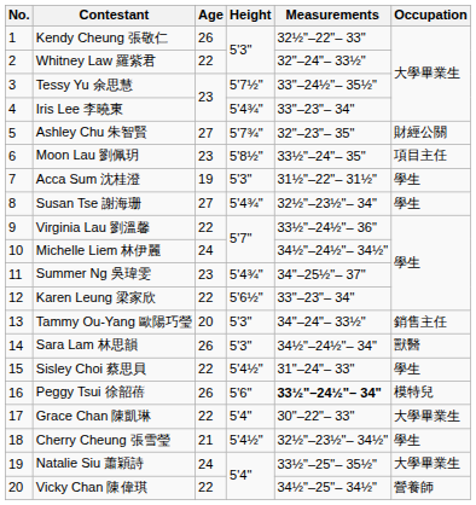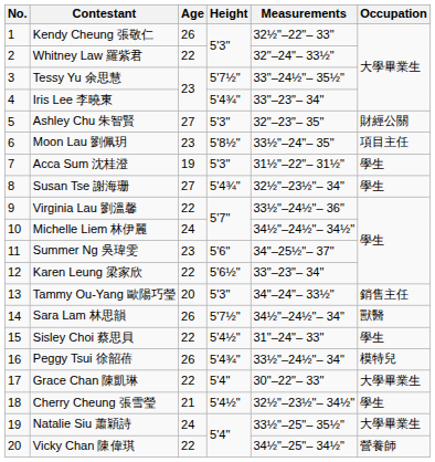 <table class="sortable wikitable"">
 <tr bgcolor="#CCCCCC">
 <th>No.</th>
 <th>Contestant</th>
 <th>Age</th>
 <th>Height</th>
 <th>Measurements</th>
 <th>Occupation</th>
 </tr>
 <tr>
 <td>1</td>
 <td>Kendy Cheung 張敬仁</td>
 <td>26</td>
 <td rowspan="2">5'3"</td>
 <td>32½"–22"– 33"</td>
 <td rowspan="4">大學畢業生</td>
 </tr>
 <tr>
 <td>2</td>
 <td>Whitney Law 羅紫君</td>
 <td>22</td>
 <td>32"–24"– 33½"</td>
 </tr>
 <tr>
 <td>3</td>
 <td>Tessy Yu 余思慧</td>
 <td rowspan="2">23</td>
 <td>5'7½"</td>
 <td>33"–24½"– 35½"</td>
 </tr>
 <tr>
 <td>4</td>
 <td>Iris Lee 李曉東</td>
 <td>5'4¾"</td>
 <td>33"–23"– 34"</td>
 </tr>
 <tr>
 <td>5</td>
 <td>Ashley Chu 朱智賢</td>
 <td>27</td>
-<td>5'7¾"</td>
+<td>5'3"</td>
 <td>32"–23"– 35"</td>
 <td>財經公關</td>
 </tr>
 <tr>
 <td>6</td>
 <td>Moon Lau 劉佩玥</td>
 <td>23</td>
 <td>5'8½"</td>
 <td>33½"–24"– 35"</td>
 <td>項目主任</td>
 </tr>
 <tr>
 <td>7</td>
 <td>Acca Sum 沈桂澄</td>
 <td>19</td>
 <td>5'3"</td>
 <td>31½"–22"– 31½"</td>
 <td>學生</td>
 </tr>
 <tr>
 <td>8</td>
 <td>Susan Tse 謝海珊</td>
 <td>27</td>
 <td>5'4¾"</td>
 <td>32½"–23½"– 34"</td>
 <td>學生</td>
 </tr>
 <tr>
 <td>9</td>
 <td>Virginia Lau 劉溫馨</td>
 <td>22</td>
 <td rowspan="2">5'7"</td>
 <td>33½"–24½"– 36"</td>
 <td rowspan="4">學生</td>
 </tr>
 <tr>
 <td>10</td>
 <td>Michelle Liem 林伊麗</td>
 <td>24</td>
 <td>34½"–24½"– 34½"</td>
 </tr>
 <tr>
 <td>11</td>
 <td>Summer Ng 吳瑋雯</td>
 <td>23</td>
-<td>5'4¾"</td>
+<td>5'6"</td>
 <td>34"–25½"– 37"</td>
 </tr>
 <tr>
 <td>12</td>
 <td>Karen Leung 梁家欣</td>
 <td>22</td>
 <td>5'6½"</td>
 <td>33"–23"– 34"</td>
 </tr>
 <tr>
 <td>13</td>
 <td>Tammy Ou-Yang 歐陽巧瑩</td>
 <td>20</td>
 <td>5'3"</td>
 <td>34"–24"– 33½"</td>
 <td>銷售主任</td>
 </tr>
 <tr>
 <td>14</td>
 <td>Sara Lam 林思韻</td>
 <td>26</td>
-<td>5'3"</td>
+<td>5'7½"</td>
 <td>34½"–24½"– 34"</td>
 <td>獸醫</td>
 </tr>
 <tr>
 <td>15</td>
 <td>Sisley Choi 蔡思貝</td>
 <td>22</td>
 <td>5'4½"</td>
 <td>31"–24"– 33"</td>
 <td>學生</td>
 </tr>
 <tr>
 <td>16</td>
 <td>Peggy Tsui 徐韶蓓</td>
 <td>26</td>
-<td>5'6"</td>
-<td><strong>33½"–24½"– 34"</strong></td>
+<td>5'4¾"</td>
+<td>33½"–24½"– 34"</td>
 <td>模特兒</td>
 </tr>
 <tr>
 <td>17</td>
 <td>Grace Chan 陳凱琳</td>
 <td>22</td>
 <td>5'4"</td>
 <td>30"–22"– 33"</td>
 <td>大學畢業生</td>
 </tr>
 <tr>
 <td>18</td>
 <td>Cherry Cheung 張雪瑩</td>
 <td>21</td>
 <td>5'4½"</td>
 <td>32½"–23½"– 34½"</td>
 <td>學生</td>
 </tr>
 <tr>
 <td>19</td>
 <td>Natalie Siu 蕭穎詩</td>
 <td>24</td>
 <td rowspan="2">5'4"</td>
 <td>33½"–25"– 35½"</td>
 <td>大學畢業生</td>
 </tr>
 <tr>
 <td>20</td>
 <td>Vicky Chan 陳偉琪</td>
 <td>22</td>
 <td>34½"–25"– 34½"</td>
 <td>營養師</td>
 </tr>
 </table>
